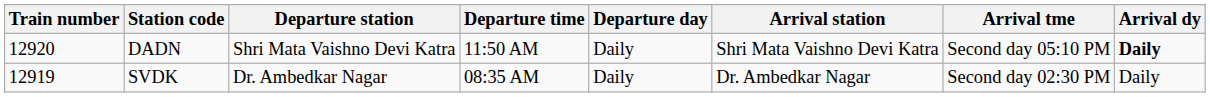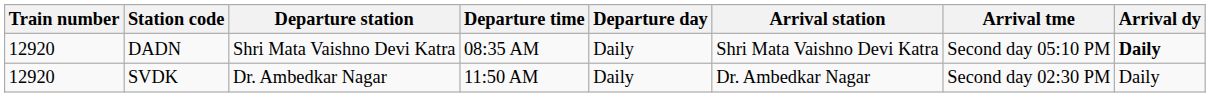 <table class="wikitable">
 <tr>
 <th>Train number</th>
 <th>Station code</th>
 <th>Departure station</th>
 <th>Departure time</th>
 <th>Departure day</th>
 <th>Arrival station</th>
 <th>Arrival tme</th>
 <th>Arrival dy</th>
 </tr>
 <tr>
 <td>12920</td>
 <td>DADN</td>
 <td>Shri Mata Vaishno Devi Katra</td>
-<td>11:50 AM</td>
+<td>08:35 AM</td>
 <td>Daily</td>
 <td>Shri Mata Vaishno Devi Katra</td>
 <td>Second day 05:10 PM</td>
 <td><strong>Daily</strong></td>
 </tr>
 <tr>
-<td>12919</td>
+<td>12920</td>
 <td>SVDK</td>
 <td>Dr. Ambedkar Nagar</td>
-<td>08:35 AM</td>
+<td>11:50 AM</td>
 <td>Daily</td>
 <td>Dr. Ambedkar Nagar</td>
 <td>Second day 02:30 PM</td>
 <td>Daily</td>
 </tr>
 </table>
